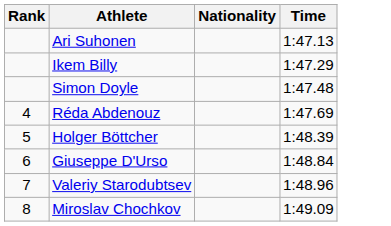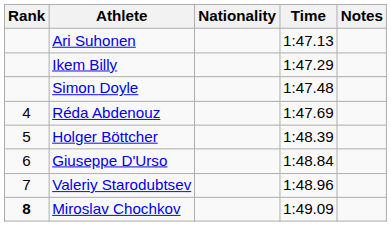 <table class="wikitable sortable" style="text-align:center">
 <tr>
 <th>Rank</th>
 <th>Athlete</th>
 <th>Nationality</th>
 <th>Time</th>
+<th>Notes</th>
 </tr>
 <tr>
 <td></td>
 <td align=left><a href='#'>Ari Suhonen</a></td>
 <td align=left></td>
 <td>1:47.13</td>
+<td></td>
 </tr>
 <tr>
 <td></td>
 <td align=left><a href='#'>Ikem Billy</a></td>
 <td align=left></td>
 <td>1:47.29</td>
+<td></td>
 </tr>
 <tr>
 <td></td>
 <td align=left><a href='#'>Simon Doyle</a></td>
 <td align=left></td>
 <td>1:47.48</td>
+<td></td>
 </tr>
 <tr>
 <td>4</td>
 <td align=left><a href='#'>Réda Abdenouz</a></td>
 <td align=left></td>
 <td>1:47.69</td>
+<td></td>
 </tr>
 <tr>
 <td>5</td>
 <td align=left><a href='#'>Holger Böttcher</a></td>
 <td align=left></td>
 <td>1:48.39</td>
+<td></td>
 </tr>
 <tr>
 <td>6</td>
 <td align=left><a href='#'>Giuseppe D'Urso</a></td>
 <td align=left></td>
 <td>1:48.84</td>
+<td></td>
 </tr>
 <tr>
 <td>7</td>
 <td align=left><a href='#'>Valeriy Starodubtsev</a></td>
 <td align=left></td>
 <td>1:48.96</td>
+<td></td>
 </tr>
 <tr>
-<td>8</td>
+<td><strong>8</strong></td>
 <td align=left><a href='#'>Miroslav Chochkov</a></td>
 <td align=left></td>
 <td>1:49.09</td>
+<td></td>
 </tr>
 </table>
